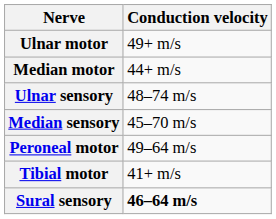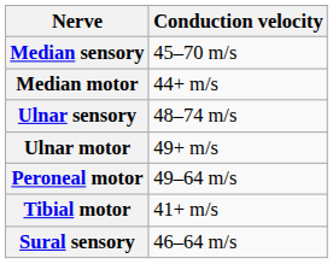 <table class="wikitable">
 <tr>
 <th>Nerve</th>
 <th>Conduction velocity</th>
 </tr>
 <tr>
-<th>Ulnar motor</th>
-<td>49+ m/s</td>
+<th><a href='#'>Median</a> sensory</th>
+<td>45–70 m/s</td>
 </tr>
 <tr>
 <th>Median motor</th>
 <td>44+ m/s</td>
 </tr>
 <tr>
 <th><a href='#'>Ulnar</a> sensory</th>
 <td>48–74 m/s</td>
 </tr>
 <tr>
-<th><a href='#'>Median</a> sensory</th>
-<td>45–70 m/s</td>
+<th>Ulnar motor</th>
+<td>49+ m/s</td>
 </tr>
 <tr>
 <th><a href='#'>Peroneal</a> motor</th>
 <td>49–64 m/s</td>
 </tr>
 <tr>
 <th><a href='#'>Tibial</a> motor</th>
 <td>41+ m/s</td>
 </tr>
 <tr>
 <th><a href='#'>Sural</a> sensory</th>
-<td><strong>46–64 m/s</strong></td>
+<td>46–64 m/s</td>
 </tr>
 </table>
